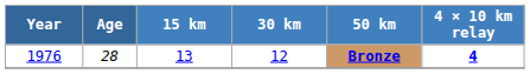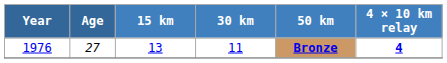 <table class="wikitable" style="font-size:95%; text-align:center; border:grey solid 1px; border-collapse:collapse; background:#ffffff;">
 <tr>
 <th style="background-color:#369; color:white; width:60px;"> Year </th>
 <th style="background-color:#369; color:white; width:40px;"> Age </th>
 <th style="background-color:#4180be; color:white; width:75px;"> 15 km </th>
 <th style="background-color:#4180be; color:white; width:75px;"> 30 km </th>
 <th style="background-color:#4180be; color:white; width:75px;"> 50 km </th>
 <th style="background-color:#4180be; color:white; width:75px;"> 4 × 10 km <br> relay </th>
 </tr>
 <tr>
 <td><a href='#'>1976</a></td>
-<td><em>28</em></td>
+<td><em>27</em></td>
 <td><a href='#'>13</a></td>
-<td><a href='#'>12</a></td>
+<td><a href='#'>11</a></td>
 <td bgcolor="cc9966"><a href='#'><strong>Bronze</strong></a></td>
 <td><strong><a href='#'>4</a></strong></td>
 </tr>
 <tr>
 </tr>
 </table>
